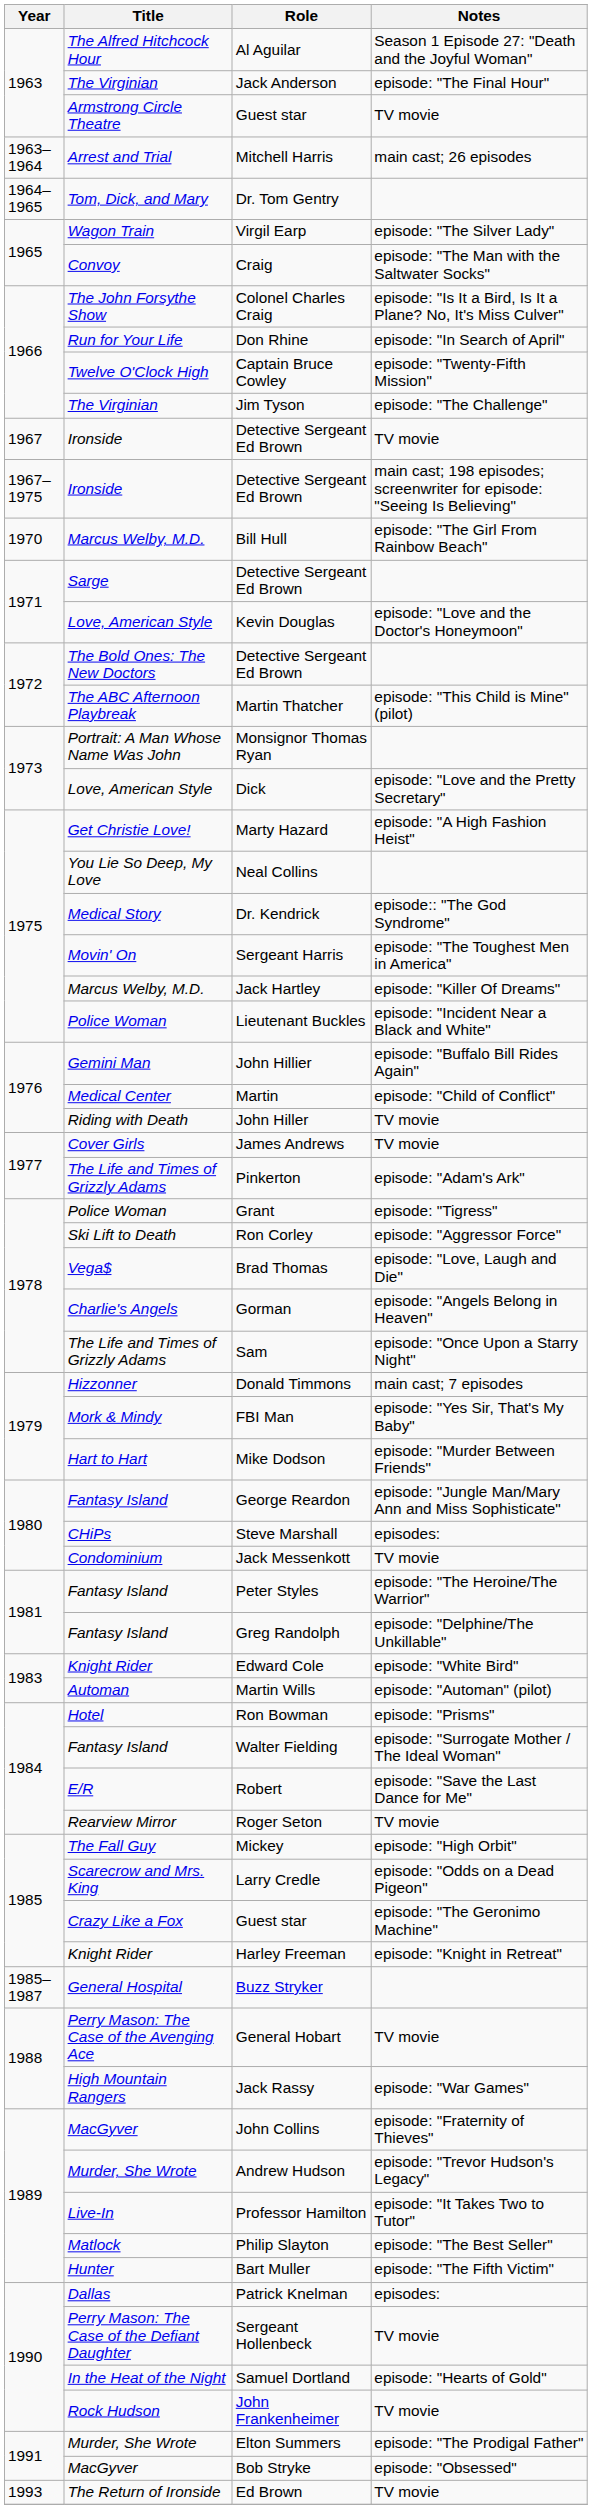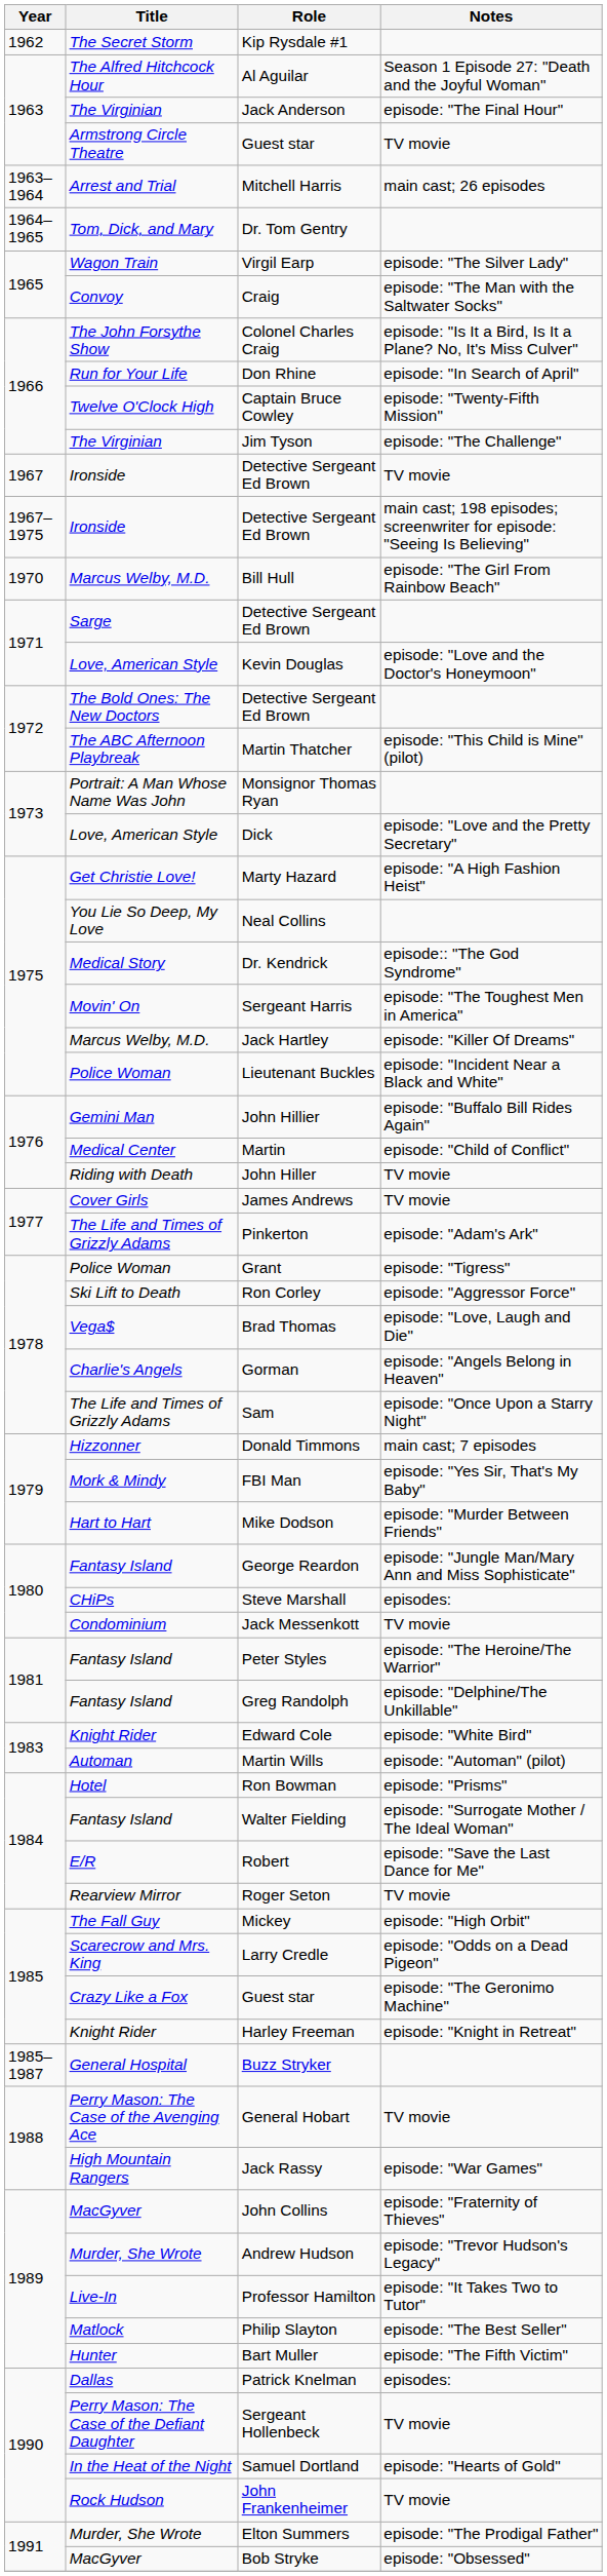 <table class="wikitable sortable">
 <tr>
 <th>Year</th>
 <th>Title</th>
 <th>Role</th>
 <th class="unsortable">Notes</th>
+</tr>
+<tr>
+<td>1962</td>
+<td><em><a href='#'>The Secret Storm</a></em></td>
+<td>Kip Rysdale #1</td>
+<td></td>
 </tr>
 <tr>
 <td rowspan=3>1963</td>
 <td><em><a href='#'>The Alfred Hitchcock Hour</a></em></td>
 <td>Al Aguilar</td>
 <td>Season 1 Episode 27: "Death and the Joyful Woman"</td>
 </tr>
 <tr>
 <td><em><a href='#'>The Virginian</a></em></td>
 <td>Jack Anderson</td>
 <td>episode: "The Final Hour"</td>
 </tr>
 <tr>
 <td><em><a href='#'>Armstrong Circle Theatre</a></em></td>
 <td>Guest star</td>
 <td>TV movie</td>
 </tr>
 <tr>
 <td>1963–1964</td>
 <td><em><a href='#'>Arrest and Trial</a></em></td>
 <td>Mitchell Harris</td>
 <td>main cast; 26 episodes</td>
 </tr>
 <tr>
 <td>1964–1965</td>
 <td><em><a href='#'>Tom, Dick, and Mary</a></em></td>
 <td>Dr. Tom Gentry</td>
 <td></td>
 </tr>
 <tr>
 <td rowspan=2>1965</td>
 <td><em><a href='#'>Wagon Train</a></em></td>
 <td>Virgil Earp</td>
 <td>episode: "The Silver Lady"</td>
 </tr>
 <tr>
 <td><em><a href='#'>Convoy</a></em></td>
 <td>Craig</td>
 <td>episode: "The Man with the Saltwater Socks"</td>
 </tr>
 <tr>
 <td rowspan=4>1966</td>
 <td><em><a href='#'>The John Forsythe Show</a></em></td>
 <td>Colonel Charles Craig</td>
 <td>episode: "Is It a Bird, Is It a Plane? No, It's Miss Culver"</td>
 </tr>
 <tr>
 <td><em><a href='#'>Run for Your Life</a></em></td>
 <td>Don Rhine</td>
 <td>episode: "In Search of April"</td>
 </tr>
 <tr>
 <td><em><a href='#'>Twelve O'Clock High</a></em></td>
 <td>Captain Bruce Cowley</td>
 <td>episode: "Twenty-Fifth Mission"</td>
 </tr>
 <tr>
 <td><em><a href='#'>The Virginian</a></em></td>
 <td>Jim Tyson</td>
 <td>episode: "The Challenge"</td>
 </tr>
 <tr>
 <td>1967</td>
 <td><em>Ironside</em></td>
 <td>Detective Sergeant Ed Brown</td>
 <td>TV movie</td>
 </tr>
 <tr>
 <td>1967–1975</td>
 <td><em><a href='#'>Ironside</a></em></td>
 <td>Detective Sergeant Ed Brown</td>
 <td>main cast; 198 episodes; screenwriter for episode: "Seeing Is Believing"</td>
 </tr>
 <tr>
 <td>1970</td>
 <td><em><a href='#'>Marcus Welby, M.D.</a></em></td>
 <td>Bill Hull</td>
 <td>episode: "The Girl From Rainbow Beach"</td>
 </tr>
 <tr>
 <td rowspan=2>1971</td>
 <td><em><a href='#'>Sarge</a></em></td>
 <td>Detective Sergeant Ed Brown</td>
 <td></td>
 </tr>
 <tr>
 <td><em><a href='#'>Love, American Style</a></em></td>
 <td>Kevin Douglas</td>
 <td>episode: "Love and the Doctor's Honeymoon"</td>
 </tr>
 <tr>
 <td rowspan=2>1972</td>
 <td><em><a href='#'>The Bold Ones: The New Doctors</a></em></td>
 <td>Detective Sergeant Ed Brown</td>
 <td></td>
 </tr>
 <tr>
 <td><em><a href='#'>The ABC Afternoon Playbreak</a></em></td>
 <td>Martin Thatcher</td>
 <td>episode: "This Child is Mine" (pilot)</td>
 </tr>
 <tr>
 <td rowspan=2>1973</td>
 <td><em>Portrait: A Man Whose Name Was John</em></td>
 <td>Monsignor Thomas Ryan</td>
 <td></td>
 </tr>
 <tr>
 <td><em>Love, American Style</em></td>
 <td>Dick</td>
 <td>episode: "Love and the Pretty Secretary"</td>
 </tr>
 <tr>
 <td rowspan=6>1975</td>
 <td><em><a href='#'>Get Christie Love!</a></em></td>
 <td>Marty Hazard</td>
 <td>episode: "A High Fashion Heist"</td>
 </tr>
 <tr>
 <td><em>You Lie So Deep, My Love</em></td>
 <td>Neal Collins</td>
 <td></td>
 </tr>
 <tr>
 <td><em><a href='#'>Medical Story</a></em></td>
 <td>Dr. Kendrick</td>
 <td>episode:: "The God Syndrome"</td>
 </tr>
 <tr>
 <td><em><a href='#'>Movin' On</a></em></td>
 <td>Sergeant Harris</td>
 <td>episode: "The Toughest Men in America"</td>
 </tr>
 <tr>
 <td><em>Marcus Welby, M.D.</em></td>
 <td>Jack Hartley</td>
 <td>episode: "Killer Of Dreams"</td>
 </tr>
 <tr>
 <td><em><a href='#'>Police Woman</a></em></td>
 <td>Lieutenant Buckles</td>
 <td>episode: "Incident Near a Black and White"</td>
 </tr>
 <tr>
 <td rowspan=3>1976</td>
 <td><em><a href='#'>Gemini Man</a></em></td>
 <td>John Hillier</td>
 <td>episode: "Buffalo Bill Rides Again"</td>
 </tr>
 <tr>
 <td><em><a href='#'>Medical Center</a></em></td>
 <td>Martin</td>
 <td>episode: "Child of Conflict"</td>
 </tr>
 <tr>
 <td><em>Riding with Death</em></td>
 <td>John Hiller</td>
 <td>TV movie</td>
 </tr>
 <tr>
 <td rowspan=2>1977</td>
 <td><em><a href='#'>Cover Girls</a></em></td>
 <td>James Andrews</td>
 <td>TV movie</td>
 </tr>
 <tr>
 <td><em><a href='#'>The Life and Times of Grizzly Adams</a></em></td>
 <td>Pinkerton</td>
 <td>episode: "Adam's Ark"</td>
 </tr>
 <tr>
 <td rowspan=5>1978</td>
 <td><em>Police Woman</em></td>
 <td>Grant</td>
 <td>episode: "Tigress"</td>
 </tr>
 <tr>
 <td><em>Ski Lift to Death</em></td>
 <td>Ron Corley</td>
 <td>episode: "Aggressor Force"</td>
 </tr>
 <tr>
 <td><em><a href='#'>Vega$</a></em></td>
 <td>Brad Thomas</td>
 <td>episode: "Love, Laugh and Die"</td>
 </tr>
 <tr>
 <td><em><a href='#'>Charlie's Angels</a></em></td>
 <td>Gorman</td>
 <td>episode: "Angels Belong in Heaven"</td>
 </tr>
 <tr>
 <td><em>The Life and Times of Grizzly Adams</em></td>
 <td>Sam</td>
 <td>episode: "Once Upon a Starry Night"</td>
 </tr>
 <tr>
 <td rowspan=3>1979</td>
 <td><em><a href='#'>Hizzonner</a></em></td>
 <td>Donald Timmons</td>
 <td>main cast; 7 episodes</td>
 </tr>
 <tr>
 <td><em><a href='#'>Mork & Mindy</a></em></td>
 <td>FBI Man</td>
 <td>episode: "Yes Sir, That's My Baby"</td>
 </tr>
 <tr>
 <td><em><a href='#'>Hart to Hart</a></em></td>
 <td>Mike Dodson</td>
 <td>episode: "Murder Between Friends"</td>
 </tr>
 <tr>
 <td rowspan=3>1980</td>
 <td><em><a href='#'>Fantasy Island</a></em></td>
 <td>George Reardon</td>
 <td>episode: "Jungle Man/Mary Ann and Miss Sophisticate"</td>
 </tr>
 <tr>
 <td><em><a href='#'>CHiPs</a></em></td>
 <td>Steve Marshall</td>
 <td>episodes: </td>
 </tr>
 <tr>
 <td><em><a href='#'>Condominium</a></em></td>
 <td>Jack Messenkott</td>
 <td>TV movie</td>
 </tr>
 <tr>
 <td rowspan=2>1981</td>
 <td><em>Fantasy Island</em></td>
 <td>Peter Styles</td>
 <td>episode: "The Heroine/The Warrior"</td>
 </tr>
 <tr>
 <td><em>Fantasy Island</em></td>
 <td>Greg Randolph</td>
 <td>episode: "Delphine/The Unkillable"</td>
 </tr>
 <tr>
 <td rowspan=2>1983</td>
 <td><em><a href='#'>Knight Rider</a></em></td>
 <td>Edward Cole</td>
 <td>episode: "White Bird"</td>
 </tr>
 <tr>
 <td><em><a href='#'>Automan</a></em></td>
 <td>Martin Wills</td>
 <td>episode: "Automan" (pilot)</td>
 </tr>
 <tr>
 <td rowspan=4>1984</td>
 <td><em><a href='#'>Hotel</a></em></td>
 <td>Ron Bowman</td>
 <td>episode: "Prisms"</td>
 </tr>
 <tr>
 <td><em>Fantasy Island</em></td>
 <td>Walter Fielding</td>
 <td>episode: "Surrogate Mother / The Ideal Woman"</td>
 </tr>
 <tr>
 <td><em><a href='#'>E/R</a></em></td>
 <td>Robert</td>
 <td>episode: "Save the Last Dance for Me"</td>
 </tr>
 <tr>
 <td><em>Rearview Mirror</em></td>
 <td>Roger Seton</td>
 <td>TV movie</td>
 </tr>
 <tr>
 <td rowspan=4>1985</td>
 <td><em><a href='#'>The Fall Guy</a></em></td>
 <td>Mickey</td>
 <td>episode: "High Orbit"</td>
 </tr>
 <tr>
 <td><em><a href='#'>Scarecrow and Mrs. King</a></em></td>
 <td>Larry Credle</td>
 <td>episode: "Odds on a Dead Pigeon"</td>
 </tr>
 <tr>
 <td><em><a href='#'>Crazy Like a Fox</a></em></td>
 <td>Guest star</td>
 <td>episode: "The Geronimo Machine"</td>
 </tr>
 <tr>
 <td><em>Knight Rider</em></td>
 <td>Harley Freeman</td>
 <td>episode: "Knight in Retreat"</td>
 </tr>
 <tr>
 <td>1985–1987</td>
 <td><em><a href='#'>General Hospital</a></em></td>
 <td><a href='#'>Buzz Stryker</a></td>
 <td></td>
 </tr>
 <tr>
 <td rowspan=2>1988</td>
 <td><em><a href='#'>Perry Mason: The Case of the Avenging Ace</a></em></td>
 <td>General Hobart</td>
 <td>TV movie</td>
 </tr>
 <tr>
 <td><em><a href='#'>High Mountain Rangers</a></em></td>
 <td>Jack Rassy</td>
 <td>episode: "War Games"</td>
 </tr>
 <tr>
 <td rowspan=5>1989</td>
 <td><em><a href='#'>MacGyver</a></em></td>
 <td>John Collins</td>
 <td>episode: "Fraternity of Thieves"</td>
 </tr>
 <tr>
 <td><em><a href='#'>Murder, She Wrote</a></em></td>
 <td>Andrew Hudson</td>
 <td>episode: "Trevor Hudson's Legacy"</td>
 </tr>
 <tr>
 <td><em><a href='#'>Live-In</a></em></td>
 <td>Professor Hamilton</td>
 <td>episode: "It Takes Two to Tutor"</td>
 </tr>
 <tr>
 <td><em><a href='#'>Matlock</a></em></td>
 <td>Philip Slayton</td>
 <td>episode: "The Best Seller"</td>
 </tr>
 <tr>
 <td><em><a href='#'>Hunter</a></em></td>
 <td>Bart Muller</td>
 <td>episode: "The Fifth Victim"</td>
 </tr>
 <tr>
 <td rowspan=4>1990</td>
 <td><em><a href='#'>Dallas</a></em></td>
 <td>Patrick Knelman</td>
 <td>episodes: </td>
 </tr>
 <tr>
 <td><em><a href='#'>Perry Mason: The Case of the Defiant Daughter</a></em></td>
 <td>Sergeant Hollenbeck</td>
 <td>TV movie</td>
 </tr>
 <tr>
 <td><em><a href='#'>In the Heat of the Night</a></em></td>
 <td>Samuel Dortland</td>
 <td>episode: "Hearts of Gold"</td>
 </tr>
 <tr>
 <td><em><a href='#'>Rock Hudson</a></em></td>
 <td><a href='#'>John Frankenheimer</a></td>
 <td>TV movie</td>
 </tr>
 <tr>
 <td rowspan=2>1991</td>
 <td><em>Murder, She Wrote</em></td>
 <td>Elton Summers</td>
 <td>episode: "The Prodigal Father"</td>
 </tr>
 <tr>
 <td><em>MacGyver</em></td>
 <td>Bob Stryke</td>
 <td>episode: "Obsessed"</td>
 </tr>
 <tr>
-<td>1993</td>
-<td><em>The Return of Ironside</em></td>
-<td>Ed Brown</td>
-<td>TV movie</td>
-</tr>
-<tr>
 </tr>
 </table>
